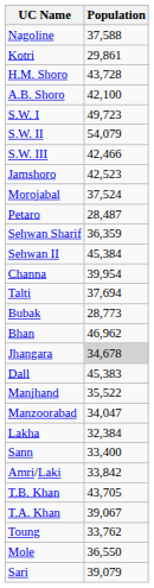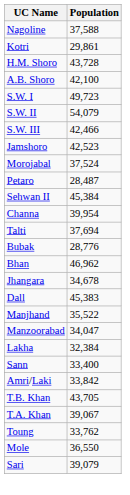 <table class="wikitable sortable">
 <tr>
 <th>UC Name</th>
 <th>Population</th>
 </tr>
 <tr>
 <td><a href='#'>Nagoline</a></td>
 <td>37,588</td>
 </tr>
 <tr>
 <td><a href='#'>Kotri</a></td>
 <td>29,861</td>
 </tr>
 <tr>
 <td><a href='#'>H.M. Shoro</a></td>
 <td>43,728</td>
 </tr>
 <tr>
 <td><a href='#'>A.B. Shoro</a></td>
 <td>42,100</td>
 </tr>
 <tr>
 <td><a href='#'>S.W. I</a></td>
 <td>49,723</td>
 </tr>
 <tr>
 <td><a href='#'>S.W. II</a></td>
 <td>54,079</td>
 </tr>
 <tr>
 <td><a href='#'>S.W. III</a></td>
 <td>42,466</td>
 </tr>
 <tr>
 <td><a href='#'>Jamshoro</a></td>
 <td>42,523</td>
 </tr>
 <tr>
 <td><a href='#'>Morojabal</a></td>
 <td>37,524</td>
 </tr>
 <tr>
 <td><a href='#'>Petaro</a></td>
 <td>28,487</td>
 </tr>
 <tr>
-<td><a href='#'>Sehwan Sharif</a></td>
-<td>36,359</td>
-</tr>
-<tr>
 <td><a href='#'>Sehwan II</a></td>
 <td>45,384</td>
 </tr>
 <tr>
 <td><a href='#'>Channa</a></td>
 <td>39,954</td>
 </tr>
 <tr>
 <td><a href='#'>Talti</a></td>
 <td>37,694</td>
 </tr>
 <tr>
 <td><a href='#'>Bubak</a></td>
-<td>28,773</td>
+<td>28,776</td>
 </tr>
 <tr>
 <td><a href='#'>Bhan</a></td>
 <td>46,962</td>
 </tr>
 <tr>
 <td><a href='#'>Jhangara</a></td>
-<td style="background: lightgrey;">34,678</td>
+<td>34,678</td>
 </tr>
 <tr>
 <td><a href='#'>Dall</a></td>
 <td>45,383</td>
 </tr>
 <tr>
 <td><a href='#'>Manjhand</a></td>
 <td>35,522</td>
 </tr>
 <tr>
 <td><a href='#'>Manzoorabad</a></td>
 <td>34,047</td>
 </tr>
 <tr>
 <td><a href='#'>Lakha</a></td>
 <td>32,384</td>
 </tr>
 <tr>
 <td><a href='#'>Sann</a></td>
 <td>33,400</td>
 </tr>
 <tr>
 <td><a href='#'>Amri</a>/<a href='#'>Laki</a></td>
 <td>33,842</td>
 </tr>
 <tr>
 <td><a href='#'>T.B. Khan</a></td>
 <td>43,705</td>
 </tr>
 <tr>
 <td><a href='#'>T.A. Khan</a></td>
 <td>39,067</td>
 </tr>
 <tr>
 <td><a href='#'>Toung</a></td>
 <td>33,762</td>
 </tr>
 <tr>
 <td><a href='#'>Mole</a></td>
 <td>36,550</td>
 </tr>
 <tr>
 <td><a href='#'>Sari</a></td>
 <td>39,079</td>
 </tr>
 </table>
